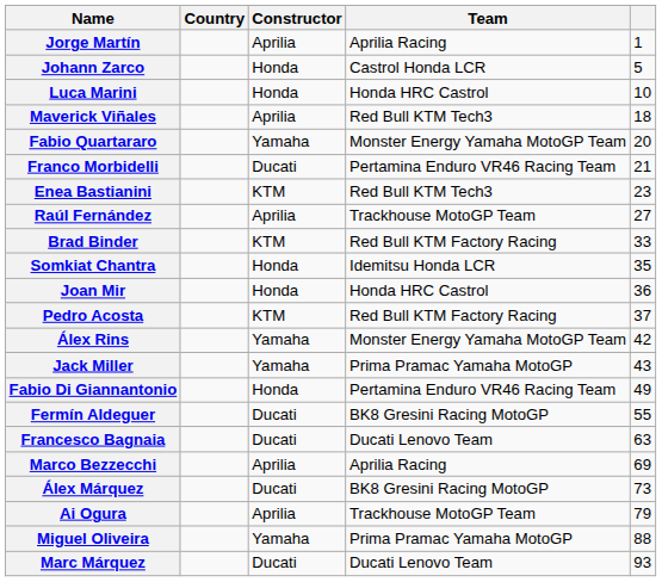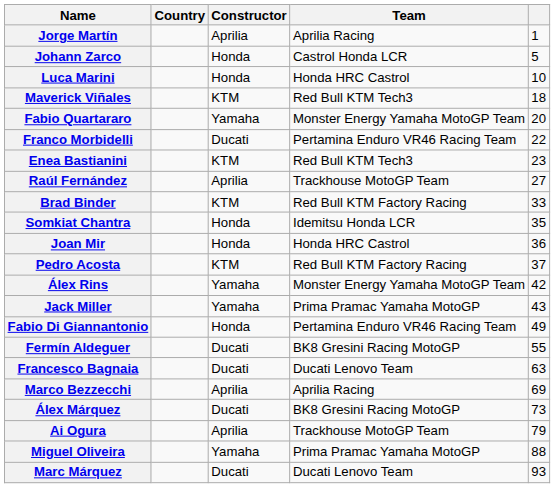 <table class="wikitable" style="font-size:85%;">
 <tr>
 <th>Name</th>
 <th>Country</th>
 <th>Constructor</th>
 <th>Team</th>
 <th></th>
 </tr>
 <tr>
 <th><a href='#'>Jorge Martín</a></th>
 <td></td>
 <td>Aprilia</td>
 <td>Aprilia Racing</td>
 <td>1</td>
 </tr>
 <tr>
 <th><a href='#'>Johann Zarco</a></th>
 <td></td>
 <td>Honda</td>
 <td>Castrol Honda LCR</td>
 <td>5</td>
 </tr>
 <tr>
 <th><a href='#'>Luca Marini</a></th>
 <td></td>
 <td>Honda</td>
 <td>Honda HRC Castrol</td>
 <td>10</td>
 </tr>
 <tr>
 <th><a href='#'>Maverick Viñales</a></th>
 <td></td>
-<td>Aprilia</td>
+<td>KTM</td>
 <td>Red Bull KTM Tech3</td>
 <td>18</td>
 </tr>
 <tr>
 <th><a href='#'>Fabio Quartararo</a></th>
 <td></td>
 <td>Yamaha</td>
 <td>Monster Energy Yamaha MotoGP Team</td>
 <td>20</td>
 </tr>
 <tr>
 <th><a href='#'>Franco Morbidelli</a></th>
 <td></td>
 <td>Ducati</td>
 <td>Pertamina Enduro VR46 Racing Team</td>
-<td>21</td>
+<td>22</td>
 </tr>
 <tr>
 <th><a href='#'>Enea Bastianini</a></th>
 <td></td>
 <td>KTM</td>
 <td>Red Bull KTM Tech3</td>
 <td>23</td>
 </tr>
 <tr>
 <th><a href='#'>Raúl Fernández</a></th>
 <td></td>
 <td>Aprilia</td>
 <td>Trackhouse MotoGP Team</td>
 <td>27</td>
 </tr>
 <tr>
 <th><a href='#'>Brad Binder</a></th>
 <td></td>
 <td>KTM</td>
 <td>Red Bull KTM Factory Racing</td>
 <td>33</td>
 </tr>
 <tr>
 <th><a href='#'>Somkiat Chantra</a></th>
 <td></td>
 <td>Honda</td>
 <td>Idemitsu Honda LCR</td>
 <td>35</td>
 </tr>
 <tr>
 <th><a href='#'>Joan Mir</a></th>
 <td></td>
 <td>Honda</td>
 <td>Honda HRC Castrol</td>
 <td>36</td>
 </tr>
 <tr>
 <th><a href='#'>Pedro Acosta</a></th>
 <td></td>
 <td>KTM</td>
 <td>Red Bull KTM Factory Racing</td>
 <td>37</td>
 </tr>
 <tr>
 <th><a href='#'>Álex Rins</a></th>
 <td></td>
 <td>Yamaha</td>
 <td>Monster Energy Yamaha MotoGP Team</td>
 <td>42</td>
 </tr>
 <tr>
 <th><a href='#'>Jack Miller</a></th>
 <td></td>
 <td>Yamaha</td>
 <td>Prima Pramac Yamaha MotoGP</td>
 <td>43</td>
 </tr>
 <tr>
 <th><a href='#'>Fabio Di Giannantonio</a></th>
 <td></td>
 <td>Honda</td>
 <td>Pertamina Enduro VR46 Racing Team</td>
 <td>49</td>
 </tr>
 <tr>
 <th><a href='#'>Fermín Aldeguer</a></th>
 <td></td>
 <td>Ducati</td>
 <td>BK8 Gresini Racing MotoGP</td>
 <td>55</td>
 </tr>
 <tr>
 <th><a href='#'>Francesco Bagnaia</a></th>
 <td></td>
 <td>Ducati</td>
 <td>Ducati Lenovo Team</td>
 <td>63</td>
 </tr>
 <tr>
 <th><a href='#'>Marco Bezzecchi</a></th>
 <td></td>
 <td>Aprilia</td>
 <td>Aprilia Racing</td>
 <td>69</td>
 </tr>
 <tr>
 <th><a href='#'>Álex Márquez</a></th>
 <td></td>
 <td>Ducati</td>
 <td>BK8 Gresini Racing MotoGP</td>
 <td>73</td>
 </tr>
 <tr>
 <th><a href='#'>Ai Ogura</a></th>
 <td></td>
 <td>Aprilia</td>
 <td>Trackhouse MotoGP Team</td>
 <td>79</td>
 </tr>
 <tr>
 <th><a href='#'>Miguel Oliveira</a></th>
 <td></td>
 <td>Yamaha</td>
 <td>Prima Pramac Yamaha MotoGP</td>
 <td>88</td>
 </tr>
 <tr>
 <th><a href='#'>Marc Márquez</a></th>
 <td></td>
 <td>Ducati</td>
 <td>Ducati Lenovo Team</td>
 <td>93</td>
 </tr>
 </table>
